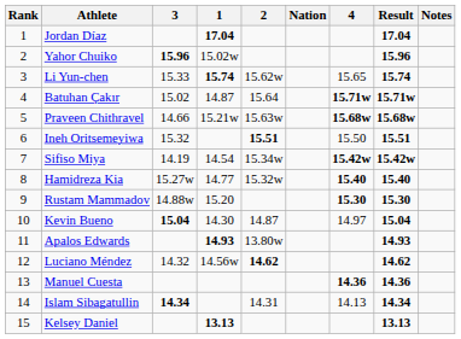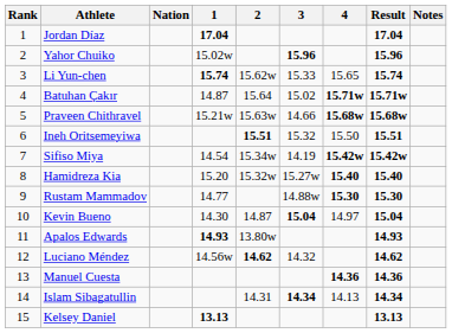 <table class="wikitable sortable" style="text-align:center">
 <tr>
 <th>Rank</th>
 <th>Athlete</th>
-<th>3</th>
+<th>Nation</th>
 <th>1</th>
 <th>2</th>
-<th>Nation</th>
+<th>3</th>
 <th>4</th>
 <th>Result</th>
 <th>Notes</th>
 </tr>
 <tr>
 <td>1</td>
 <td align=left><a href='#'>Jordan Díaz</a></td>
-<td></td>
+<td align=left></td>
 <td><strong>17.04</strong></td>
 <td></td>
-<td align=left></td>
+<td></td>
 <td></td>
 <td><strong>17.04</strong></td>
 <td></td>
 </tr>
 <tr>
 <td>2</td>
 <td align=left><a href='#'>Yahor Chuiko</a></td>
-<td><strong>15.96</strong></td>
+<td align=left></td>
 <td>15.02w</td>
 <td></td>
-<td align=left></td>
+<td><strong>15.96</strong></td>
 <td></td>
 <td><strong>15.96</strong></td>
 <td></td>
 </tr>
 <tr>
 <td>3</td>
 <td align=left><a href='#'>Li Yun-chen</a></td>
-<td>15.33</td>
+<td align=left></td>
 <td><strong>15.74</strong></td>
 <td>15.62w</td>
-<td align=left></td>
+<td>15.33</td>
 <td>15.65</td>
 <td><strong>15.74</strong></td>
 <td></td>
 </tr>
 <tr>
 <td>4</td>
 <td align=left><a href='#'>Batuhan Çakır</a></td>
-<td>15.02</td>
+<td align=left></td>
 <td>14.87</td>
 <td>15.64</td>
-<td align=left></td>
+<td>15.02</td>
 <td><strong>15.71w</strong></td>
 <td><strong>15.71w</strong></td>
 <td></td>
 </tr>
 <tr>
 <td>5</td>
 <td align=left><a href='#'>Praveen Chithravel</a></td>
-<td>14.66</td>
+<td align=left></td>
 <td>15.21w</td>
 <td>15.63w</td>
-<td align=left></td>
+<td>14.66</td>
 <td><strong>15.68w</strong></td>
 <td><strong>15.68w</strong></td>
 <td></td>
 </tr>
 <tr>
 <td>6</td>
 <td align=left><a href='#'>Ineh Oritsemeyiwa</a></td>
-<td>15.32</td>
+<td align=left></td>
 <td></td>
 <td><strong>15.51</strong></td>
-<td align=left></td>
+<td>15.32</td>
 <td>15.50</td>
 <td><strong>15.51</strong></td>
 <td></td>
 </tr>
 <tr>
 <td>7</td>
 <td align=left><a href='#'>Sifiso Miya</a></td>
-<td>14.19</td>
+<td align=left></td>
 <td>14.54</td>
 <td>15.34w</td>
-<td align=left></td>
+<td>14.19</td>
 <td><strong>15.42w</strong></td>
 <td><strong>15.42w</strong></td>
 <td></td>
 </tr>
 <tr>
 <td>8</td>
 <td align=left><a href='#'>Hamidreza Kia</a></td>
+<td align=left></td>
+<td>15.20</td>
+<td>15.32w</td>
 <td>15.27w</td>
-<td>14.77</td>
-<td>15.32w</td>
-<td align=left></td>
 <td><strong>15.40</strong></td>
 <td><strong>15.40</strong></td>
 <td></td>
 </tr>
 <tr>
 <td>9</td>
 <td align=left><a href='#'>Rustam Mammadov</a></td>
+<td align=left></td>
+<td>14.77</td>
+<td></td>
 <td>14.88w</td>
-<td>15.20</td>
-<td></td>
-<td align=left></td>
 <td><strong>15.30</strong></td>
 <td><strong>15.30</strong></td>
 <td></td>
 </tr>
 <tr>
 <td>10</td>
 <td align=left><a href='#'>Kevin Bueno</a></td>
-<td><strong>15.04</strong></td>
+<td align=left></td>
 <td>14.30</td>
 <td>14.87</td>
-<td align=left></td>
+<td><strong>15.04</strong></td>
 <td>14.97</td>
 <td><strong>15.04</strong></td>
 <td></td>
 </tr>
 <tr>
 <td>11</td>
 <td align=left><a href='#'>Apalos Edwards</a></td>
-<td></td>
+<td align=left></td>
 <td><strong>14.93</strong></td>
 <td>13.80w</td>
-<td align=left></td>
+<td></td>
 <td></td>
 <td><strong>14.93</strong></td>
 <td></td>
 </tr>
 <tr>
 <td>12</td>
 <td align=left><a href='#'>Luciano Méndez</a></td>
-<td>14.32</td>
+<td align=left></td>
 <td>14.56w</td>
 <td><strong>14.62</strong></td>
-<td align=left></td>
+<td>14.32</td>
 <td></td>
 <td><strong>14.62</strong></td>
 <td></td>
 </tr>
 <tr>
 <td>13</td>
 <td align=left><a href='#'>Manuel Cuesta</a></td>
+<td align=left></td>
 <td></td>
 <td></td>
 <td></td>
-<td align=left></td>
 <td><strong>14.36</strong></td>
 <td><strong>14.36</strong></td>
 <td></td>
 </tr>
 <tr>
 <td>14</td>
 <td align=left><a href='#'>Islam Sibagatullin</a></td>
-<td><strong>14.34</strong></td>
+<td align=left></td>
 <td></td>
 <td>14.31</td>
-<td align=left></td>
+<td><strong>14.34</strong></td>
 <td>14.13</td>
 <td><strong>14.34</strong></td>
 <td></td>
 </tr>
 <tr>
 <td>15</td>
 <td align=left><a href='#'>Kelsey Daniel</a></td>
-<td></td>
+<td align=left></td>
 <td><strong>13.13</strong></td>
 <td></td>
-<td align=left></td>
+<td></td>
 <td></td>
 <td><strong>13.13</strong></td>
 <td></td>
 </tr>
 </table>
